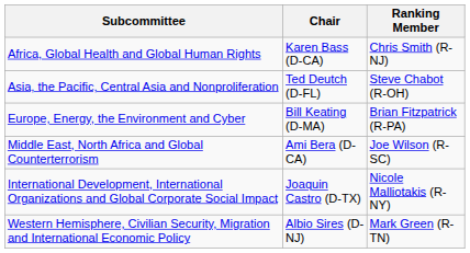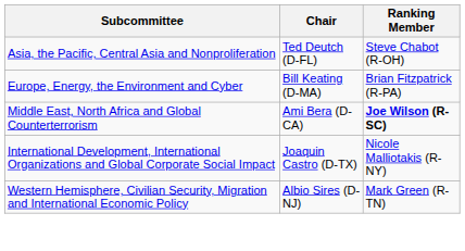 <table class="wikitable">
 <tr>
 <th>Subcommittee</th>
 <th>Chair</th>
 <th>Ranking Member</th>
-</tr>
-<tr>
-<td><a href='#'>Africa, Global Health and Global Human Rights</a></td>
-<td><a href='#'>Karen Bass</a> (D-CA)</td>
-<td><a href='#'>Chris Smith</a> (R-NJ)</td>
 </tr>
 <tr>
 <td><a href='#'>Asia, the Pacific, Central Asia and Nonproliferation</a></td>
 <td><a href='#'>Ted Deutch</a> (D-FL)</td>
 <td><a href='#'>Steve Chabot</a> (R-OH)</td>
 </tr>
 <tr>
 <td><a href='#'>Europe, Energy, the Environment and Cyber</a></td>
 <td><a href='#'>Bill Keating</a> (D-MA)</td>
 <td><a href='#'>Brian Fitzpatrick</a> (R-PA)</td>
 </tr>
 <tr>
 <td><a href='#'>Middle East, North Africa and Global Counterterrorism</a></td>
 <td><a href='#'>Ami Bera</a> (D-CA)</td>
-<td><a href='#'>Joe Wilson</a> (R-SC)</td>
+<td><strong><a href='#'>Joe Wilson</a> (R-SC)</strong></td>
 </tr>
 <tr>
 <td><a href='#'>International Development, International Organizations and Global Corporate Social Impact</a></td>
 <td><a href='#'>Joaquin Castro</a> (D-TX)</td>
 <td><a href='#'>Nicole Malliotakis</a> (R-NY)</td>
 </tr>
 <tr>
 <td><a href='#'>Western Hemisphere, Civilian Security, Migration and International Economic Policy</a></td>
 <td><a href='#'>Albio Sires</a> (D-NJ)</td>
 <td><a href='#'>Mark Green</a> (R-TN)</td>
 </tr>
 </table>
